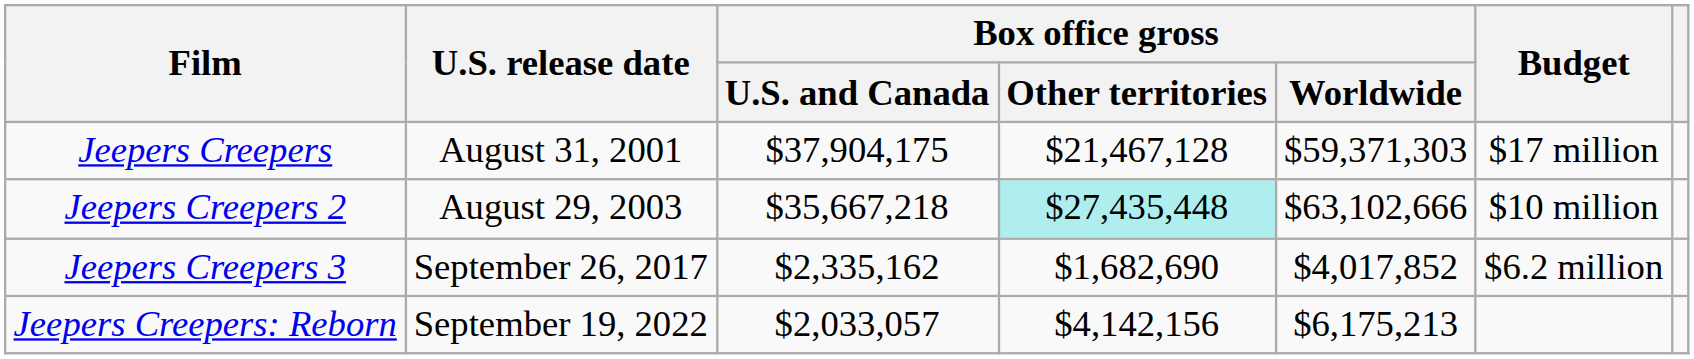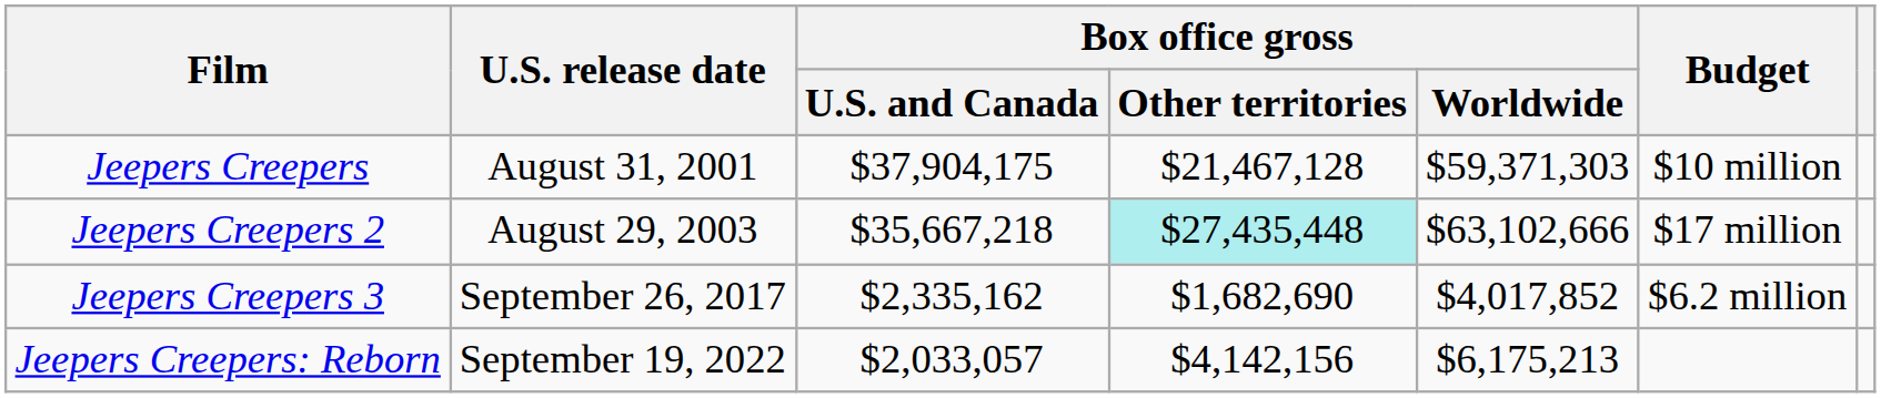 <table class="wikitable sortable" style="text-align: center">
 <tr>
 <th scope="col" rowspan="2">Film</th>
 <th scope="col" rowspan="2">U.S. release date</th>
 <th scope="col" colspan="3" class=unsortable>Box office gross</th>
 <th scope="col" rowspan="2">Budget</th>
 <th scope="col" rowspan="2" class=unsortable></th>
 </tr>
 <tr>
 <th>U.S. and Canada</th>
 <th>Other territories</th>
 <th>Worldwide</th>
 </tr>
 <tr>
 <td scope="row"><em><a href='#'>Jeepers Creepers</a></em></td>
 <td>August 31, 2001</td>
 <td>$37,904,175</td>
 <td>$21,467,128</td>
 <td>$59,371,303</td>
-<td>$17 million</td>
+<td>$10 million</td>
 <td></td>
 </tr>
 <tr>
 <td scope="row"><em><a href='#'>Jeepers Creepers 2</a></em></td>
 <td>August 29, 2003</td>
 <td>$35,667,218</td>
 <td style="background: paleturquoise;">$27,435,448</td>
 <td>$63,102,666</td>
-<td>$10 million</td>
+<td>$17 million</td>
 <td></td>
 </tr>
 <tr>
 <td scope="row"><em><a href='#'>Jeepers Creepers 3</a></em></td>
 <td>September 26, 2017</td>
 <td>$2,335,162</td>
 <td>$1,682,690</td>
 <td>$4,017,852</td>
 <td>$6.2 million</td>
 <td></td>
 </tr>
 <tr>
 <td scope="row"><em><a href='#'>Jeepers Creepers: Reborn</a></em></td>
 <td>September 19, 2022</td>
 <td>$2,033,057</td>
 <td>$4,142,156</td>
 <td>$6,175,213</td>
 <td></td>
 <td></td>
 </tr>
 </table>
